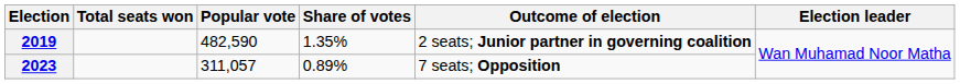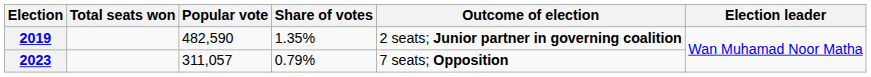 <table class="wikitable">
 <tr>
 <th>Election</th>
 <th>Total seats won</th>
 <th>Popular vote</th>
 <th>Share of votes</th>
 <th>Outcome of election</th>
 <th>Election leader</th>
 </tr>
 <tr>
 <th><a href='#'>2019</a></th>
 <td></td>
 <td>482,590</td>
 <td>1.35%</td>
 <td>2 seats;  <strong> Junior partner in governing coalition</strong></td>
 <td rowspan="2"><a href='#'>Wan Muhamad Noor Matha</a></td>
 </tr>
 <tr>
 <th><a href='#'>2023</a></th>
 <td></td>
 <td>311,057</td>
-<td>0.89%</td>
+<td>0.79%</td>
 <td yes10>7 seats; <strong>Opposition</strong></td>
 </tr>
 </table>
